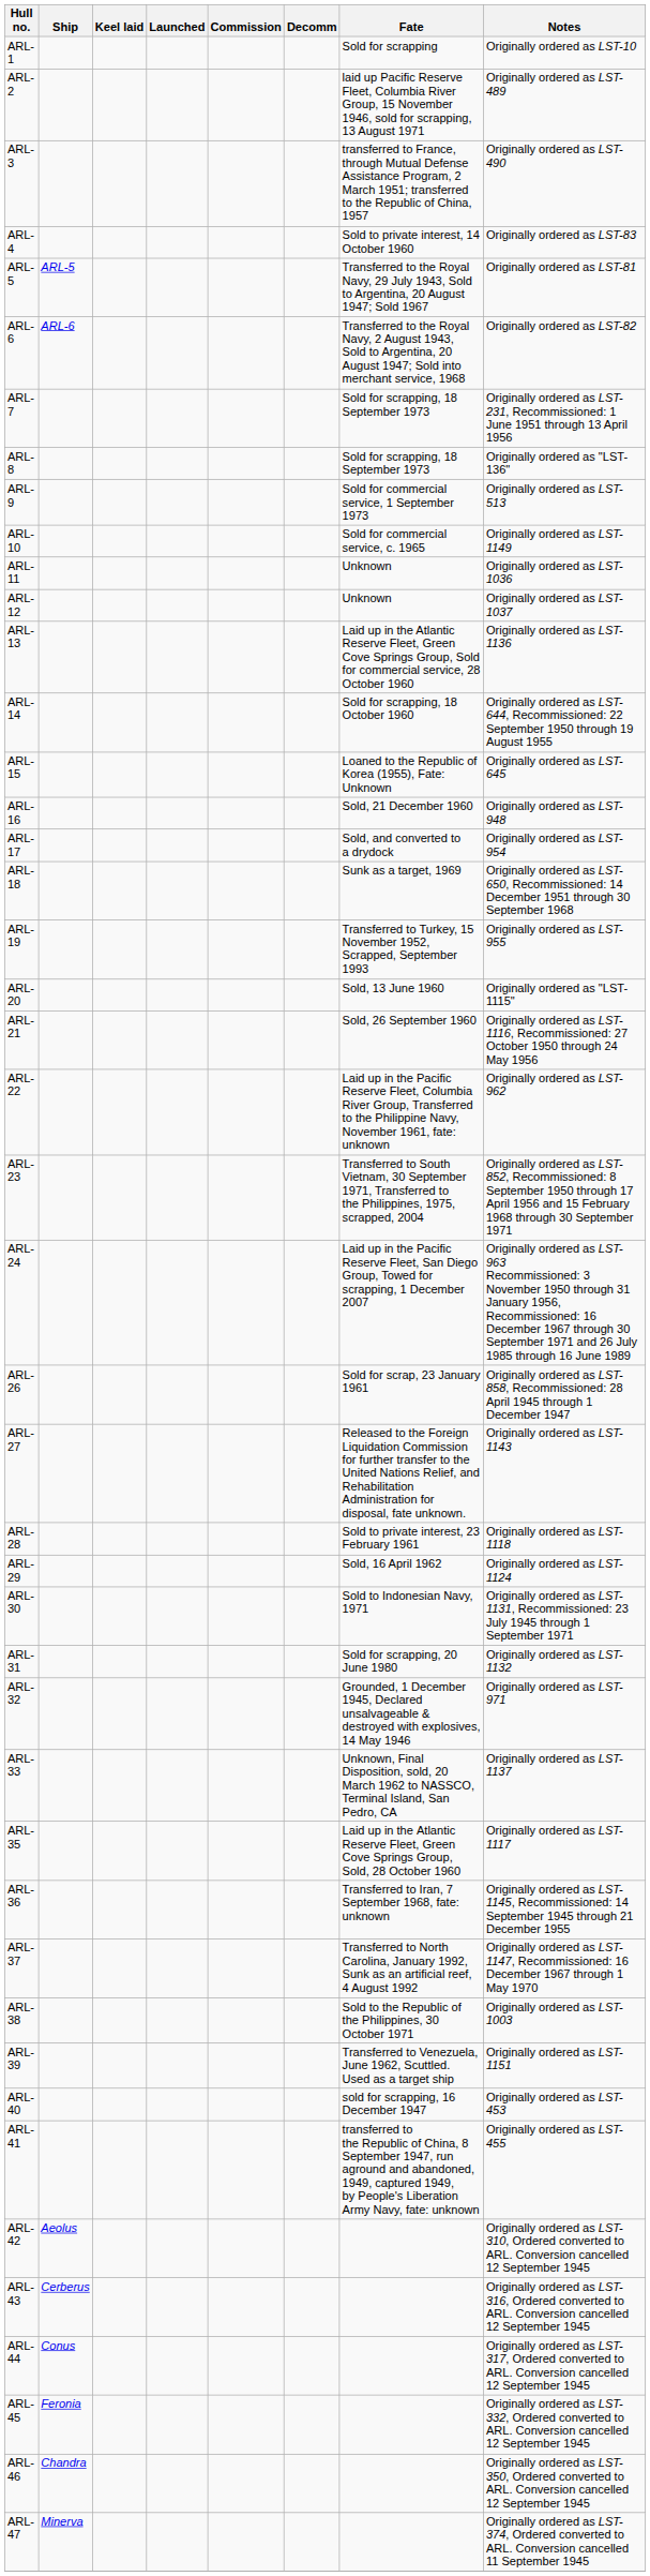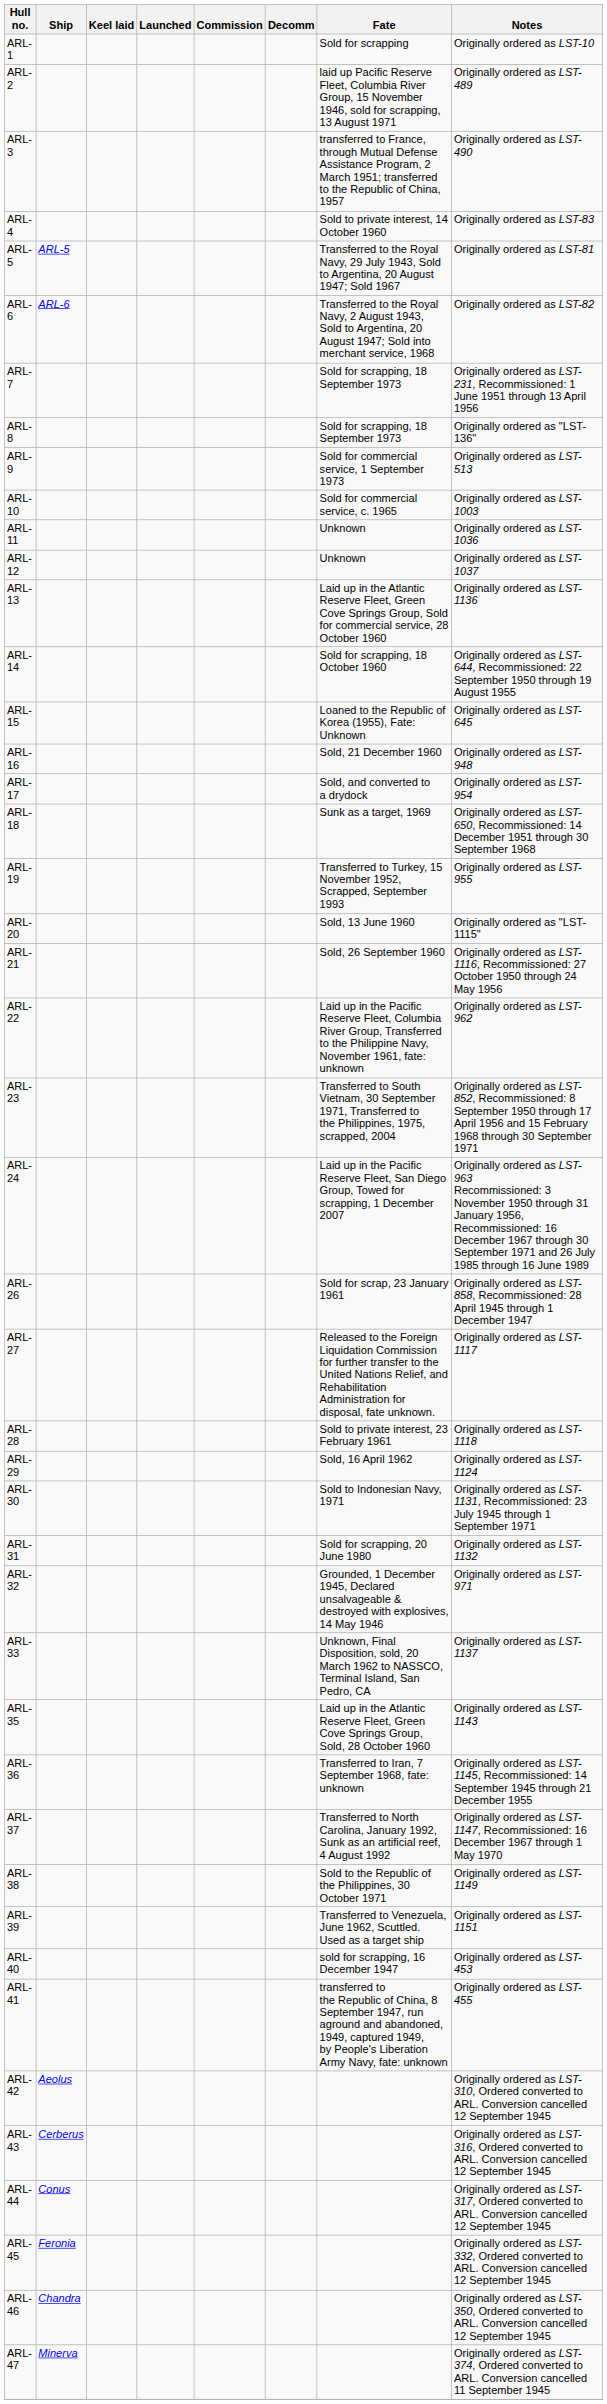 <table class="wikitable sortable">
 <tr valign="bottom">
 <th>Hull no.</th>
 <th>Ship</th>
 <th>Keel laid</th>
 <th>Launched</th>
 <th>Commission</th>
 <th>Decomm</th>
 <th>Fate</th>
 <th>Notes</th>
 </tr>
 <tr valign="top">
 <td>ARL-1</td>
 <td></td>
 <td></td>
 <td></td>
 <td></td>
 <td></td>
 <td>Sold for scrapping</td>
 <td>Originally ordered as <em>LST-10</em></td>
 </tr>
 <tr valign="top">
 <td>ARL-2</td>
 <td></td>
 <td></td>
 <td></td>
 <td></td>
 <td></td>
 <td>laid up Pacific Reserve Fleet, Columbia River Group, 15 November 1946, sold for scrapping, 13 August 1971</td>
 <td>Originally ordered as <em>LST-489</em></td>
 </tr>
 <tr valign="top">
 <td>ARL-3</td>
 <td></td>
 <td></td>
 <td></td>
 <td></td>
 <td></td>
 <td>transferred to France, through Mutual Defense Assistance Program, 2 March 1951; transferred to the Republic of China, 1957</td>
 <td>Originally ordered as <em>LST-490</em></td>
 </tr>
 <tr valign="top">
 <td>ARL-4</td>
 <td></td>
 <td></td>
 <td></td>
 <td></td>
 <td></td>
 <td>Sold to private interest, 14 October 1960</td>
 <td>Originally ordered as <em>LST-83</em></td>
 </tr>
 <tr valign="top">
 <td>ARL-5</td>
 <td><a href='#'><em>ARL-5</em></a></td>
 <td></td>
 <td></td>
 <td></td>
 <td></td>
 <td>Transferred to the Royal Navy, 29 July 1943, Sold to Argentina, 20 August 1947; 	Sold 1967</td>
 <td>Originally ordered as <em>LST-81</em></td>
 </tr>
 <tr valign="top">
 <td>ARL-6</td>
 <td><a href='#'><em>ARL-6</em></a></td>
 <td></td>
 <td></td>
 <td></td>
 <td></td>
 <td>Transferred to the Royal Navy, 2 August 1943, Sold to Argentina, 20 August 1947; Sold into merchant service, 1968</td>
 <td>Originally ordered as <em>LST-82</em></td>
 </tr>
 <tr valign="top">
 <td>ARL-7</td>
 <td></td>
 <td></td>
 <td></td>
 <td></td>
 <td></td>
 <td>Sold for scrapping, 18 September 1973</td>
 <td>Originally ordered as <em>LST-231</em>, Recommissioned: 1 June 1951 through 13 April 1956</td>
 </tr>
 <tr valign="top">
 <td>ARL-8</td>
 <td></td>
 <td></td>
 <td></td>
 <td></td>
 <td></td>
 <td>Sold for scrapping, 18 September 1973</td>
 <td>Originally ordered as "LST-136"</td>
 </tr>
 <tr valign="top">
 <td>ARL-9</td>
 <td></td>
 <td></td>
 <td></td>
 <td></td>
 <td></td>
 <td>Sold for commercial service, 1 September 1973</td>
 <td>Originally ordered as <em>LST-513</em></td>
 </tr>
 <tr valign="top">
 <td>ARL-10</td>
 <td></td>
 <td></td>
 <td></td>
 <td></td>
 <td></td>
 <td>Sold for commercial service, c. 1965</td>
-<td>Originally ordered as <em>LST-1149</em></td>
+<td>Originally ordered as <em>LST-1003</em></td>
 </tr>
 <tr valign="top">
 <td>ARL-11</td>
 <td></td>
 <td></td>
 <td></td>
 <td></td>
 <td></td>
 <td>Unknown</td>
 <td>Originally ordered as <em>LST-1036</em></td>
 </tr>
 <tr valign="top">
 <td>ARL-12</td>
 <td></td>
 <td></td>
 <td></td>
 <td></td>
 <td></td>
 <td>Unknown</td>
 <td>Originally ordered as <em>LST-1037</em></td>
 </tr>
 <tr valign="top">
 <td>ARL-13</td>
 <td></td>
 <td></td>
 <td></td>
 <td></td>
 <td></td>
 <td>Laid up in the Atlantic Reserve Fleet, Green Cove Springs Group, Sold for commercial service, 28 October 1960</td>
 <td>Originally ordered as <em>LST-1136</em></td>
 </tr>
 <tr valign="top">
 <td>ARL-14</td>
 <td></td>
 <td></td>
 <td></td>
 <td></td>
 <td></td>
 <td>Sold for scrapping, 18 October 1960</td>
 <td>Originally ordered as <em>LST-644</em>, Recommissioned: 22 September 1950 through 19 August 1955</td>
 </tr>
 <tr valign="top">
 <td>ARL-15</td>
 <td></td>
 <td></td>
 <td></td>
 <td></td>
 <td></td>
 <td>Loaned to the Republic of Korea (1955), Fate: Unknown</td>
 <td>Originally ordered as <em>LST-645</em></td>
 </tr>
 <tr valign="top">
 <td>ARL-16</td>
 <td></td>
 <td></td>
 <td></td>
 <td></td>
 <td></td>
 <td>Sold, 21 December 1960</td>
 <td>Originally ordered as <em>LST-948</em></td>
 </tr>
 <tr valign="top">
 <td>ARL-17</td>
 <td></td>
 <td></td>
 <td></td>
 <td></td>
 <td></td>
 <td>Sold, and converted to a drydock</td>
 <td>Originally ordered as <em>LST-954</em></td>
 </tr>
 <tr valign="top">
 <td>ARL-18</td>
 <td></td>
 <td></td>
 <td></td>
 <td></td>
 <td></td>
 <td>Sunk as a target, 1969</td>
 <td>Originally ordered as <em>LST-650</em>, Recommissioned: 14 December 1951 through 30 September 1968</td>
 </tr>
 <tr valign="top">
 <td>ARL-19</td>
 <td></td>
 <td></td>
 <td></td>
 <td></td>
 <td></td>
 <td>Transferred to Turkey, 15 November 1952, Scrapped, September 1993</td>
 <td>Originally ordered as <em>LST-955</em></td>
 </tr>
 <tr valign="top">
 <td>ARL-20</td>
 <td></td>
 <td></td>
 <td></td>
 <td></td>
 <td></td>
 <td>Sold, 13 June 1960</td>
 <td>Originally ordered as "LST-1115"</td>
 </tr>
 <tr valign="top">
 <td>ARL-21</td>
 <td></td>
 <td></td>
 <td></td>
 <td></td>
 <td></td>
 <td>Sold, 26 September 1960</td>
 <td>Originally ordered as <em>LST-1116</em>, Recommissioned: 27 October 1950 through 24 May 1956</td>
 </tr>
 <tr valign="top">
 <td>ARL-22</td>
 <td></td>
 <td></td>
 <td></td>
 <td></td>
 <td></td>
 <td>Laid up in the Pacific Reserve Fleet, Columbia River Group, Transferred to the Philippine Navy, November 1961, fate: unknown</td>
 <td>Originally ordered as <em>LST-962</em></td>
 </tr>
 <tr valign="top">
 <td>ARL-23</td>
 <td></td>
 <td></td>
 <td></td>
 <td></td>
 <td></td>
 <td>Transferred to South Vietnam, 30 September 1971, Transferred to the Philippines, 1975, scrapped, 2004</td>
 <td>Originally ordered as <em>LST-852</em>, Recommissioned: 8 September 1950 through 17 April 1956 and 15 February 1968 through 30 September 1971</td>
 </tr>
 <tr valign="top">
 <td>ARL-24</td>
 <td></td>
 <td></td>
 <td></td>
 <td></td>
 <td></td>
 <td>Laid up in the Pacific Reserve Fleet, San Diego Group, Towed for scrapping, 1 December 2007</td>
 <td>Originally ordered as <em>LST-963</em><br>Recommissioned:	3 November 1950 through 31 January 1956, Recommissioned: 16 December 1967 through 30 September 1971 and 26 July 1985 through 16 June 1989</td>
 </tr>
 <tr valign="top">
 <td>ARL-26</td>
 <td></td>
 <td></td>
 <td></td>
 <td></td>
 <td></td>
 <td>Sold for scrap, 23 January 1961</td>
 <td>Originally ordered as <em>LST-858</em>, Recommissioned: 28 April 1945 through 1 December 1947</td>
 </tr>
 <tr valign="top">
 <td>ARL-27</td>
 <td></td>
 <td></td>
 <td></td>
 <td></td>
 <td></td>
 <td>Released to the Foreign Liquidation Commission for further transfer to the United Nations Relief, and Rehabilitation Administration for disposal, fate unknown.</td>
-<td>Originally ordered as <em>LST-1143</em></td>
+<td>Originally ordered as <em>LST-1117</em></td>
 </tr>
 <tr valign="top">
 <td>ARL-28</td>
 <td></td>
 <td></td>
 <td></td>
 <td></td>
 <td></td>
 <td>Sold to private interest, 23 February 1961</td>
 <td>Originally ordered as <em>LST-1118</em></td>
 </tr>
 <tr valign="top">
 <td>ARL-29</td>
 <td></td>
 <td></td>
 <td></td>
 <td></td>
 <td></td>
 <td>Sold, 16 April 1962</td>
 <td>Originally ordered as <em>LST-1124</em></td>
 </tr>
 <tr valign="top">
 <td>ARL-30</td>
 <td></td>
 <td></td>
 <td></td>
 <td></td>
 <td></td>
 <td>Sold to Indonesian Navy, 1971</td>
 <td>Originally ordered as <em>LST-1131</em>, Recommissioned: 23 July 1945 through 1 September 1971</td>
 </tr>
 <tr valign="top">
 <td>ARL-31</td>
 <td></td>
 <td></td>
 <td></td>
 <td></td>
 <td></td>
 <td>Sold for scrapping, 20 June 1980</td>
 <td>Originally ordered as <em>LST-1132</em></td>
 </tr>
 <tr valign="top">
 <td>ARL-32</td>
 <td></td>
 <td></td>
 <td></td>
 <td></td>
 <td></td>
 <td>Grounded, 1 December 1945, Declared unsalvageable & destroyed with explosives, 14 May 1946</td>
 <td>Originally ordered as <em>LST-971</em></td>
 </tr>
 <tr valign="top">
 <td>ARL-33</td>
 <td></td>
 <td></td>
 <td></td>
 <td></td>
 <td></td>
 <td>Unknown, Final Disposition, sold, 20 March 1962 to NASSCO, Terminal Island, San Pedro, CA</td>
 <td>Originally ordered as <em>LST-1137</em></td>
 </tr>
 <tr valign="top">
 <td>ARL-35</td>
 <td></td>
 <td></td>
 <td></td>
 <td></td>
 <td></td>
 <td>Laid up in the Atlantic Reserve Fleet, Green Cove Springs Group, Sold, 28 October 1960</td>
-<td>Originally ordered as <em>LST-1117</em></td>
+<td>Originally ordered as <em>LST-1143</em></td>
 </tr>
 <tr valign="top">
 <td>ARL-36</td>
 <td></td>
 <td></td>
 <td></td>
 <td></td>
 <td></td>
 <td>Transferred to Iran, 7 September 1968, fate: unknown</td>
 <td>Originally ordered as <em>LST-1145</em>, Recommissioned: 14 September 1945 through 21 December 1955</td>
 </tr>
 <tr valign="top">
 <td>ARL-37</td>
 <td></td>
 <td></td>
 <td></td>
 <td></td>
 <td></td>
 <td>Transferred to North Carolina, January 1992, Sunk as an artificial reef, 4 August 1992</td>
 <td>Originally ordered as <em>LST-1147</em>, Recommissioned: 16 December 1967 through 1 May 1970</td>
 </tr>
 <tr valign="top">
 <td>ARL-38</td>
 <td></td>
 <td></td>
 <td></td>
 <td></td>
 <td></td>
 <td>Sold to the Republic of the Philippines, 30 October 1971</td>
-<td>Originally ordered as <em>LST-1003</em></td>
+<td>Originally ordered as <em>LST-1149</em></td>
 </tr>
 <tr valign="top">
 <td>ARL-39</td>
 <td></td>
 <td></td>
 <td></td>
 <td></td>
 <td></td>
 <td>Transferred to Venezuela, June 1962, Scuttled. Used as a target ship</td>
 <td>Originally ordered as <em>LST-1151</em></td>
 </tr>
 <tr valign="top">
 <td>ARL-40</td>
 <td></td>
 <td></td>
 <td></td>
 <td></td>
 <td></td>
 <td>sold for scrapping, 16 December 1947</td>
 <td>Originally ordered as <em>LST-453</em></td>
 </tr>
 <tr valign="top">
 <td>ARL-41</td>
 <td></td>
 <td></td>
 <td></td>
 <td></td>
 <td></td>
 <td>transferred to the Republic of China, 8 September 1947, run aground and abandoned, 1949, captured 1949, by People's Liberation Army Navy, fate: unknown</td>
 <td>Originally ordered as <em>LST-455</em></td>
 </tr>
 <tr valign="top">
 <td>ARL-42</td>
 <td><a href='#'><em>Aeolus</em></a></td>
 <td></td>
 <td></td>
 <td></td>
 <td></td>
 <td></td>
 <td>Originally ordered as <em>LST-310</em>, Ordered converted to ARL. Conversion cancelled 12 September 1945</td>
 </tr>
 <tr valign="top">
 <td>ARL-43</td>
 <td><a href='#'><em>Cerberus</em></a></td>
 <td></td>
 <td></td>
 <td></td>
 <td></td>
 <td></td>
 <td>Originally ordered as <em>LST-316</em>, Ordered converted to ARL. Conversion cancelled 12 September 1945</td>
 </tr>
 <tr valign="top">
 <td>ARL-44</td>
 <td><a href='#'><em>Conus</em></a></td>
 <td></td>
 <td></td>
 <td></td>
 <td></td>
 <td></td>
 <td>Originally ordered as <em>LST-317</em>, Ordered converted to ARL. Conversion cancelled 12 September 1945</td>
 </tr>
 <tr valign="top"|>
 <td>ARL-45</td>
 <td><a href='#'><em>Feronia</em></a></td>
 <td></td>
 <td></td>
 <td></td>
 <td></td>
 <td></td>
 <td>Originally ordered as <em>LST-332</em>, Ordered converted to ARL. Conversion cancelled 12 September 1945</td>
 </tr>
 <tr valign="top"|>
 <td>ARL-46</td>
 <td><a href='#'><em>Chandra</em></a></td>
 <td></td>
 <td></td>
 <td></td>
 <td></td>
 <td></td>
 <td>Originally ordered as <em>LST-350</em>, Ordered converted to ARL. Conversion cancelled 12 September 1945</td>
 </tr>
 <tr valign="top">
 <td>ARL-47</td>
 <td><a href='#'><em>Minerva</em></a></td>
 <td></td>
 <td></td>
 <td></td>
 <td></td>
 <td></td>
 <td>Originally ordered as <em>LST-374</em>, Ordered converted to ARL. Conversion cancelled 11 September 1945</td>
 </tr>
 <tr valign="top">
 </tr>
 </table>
